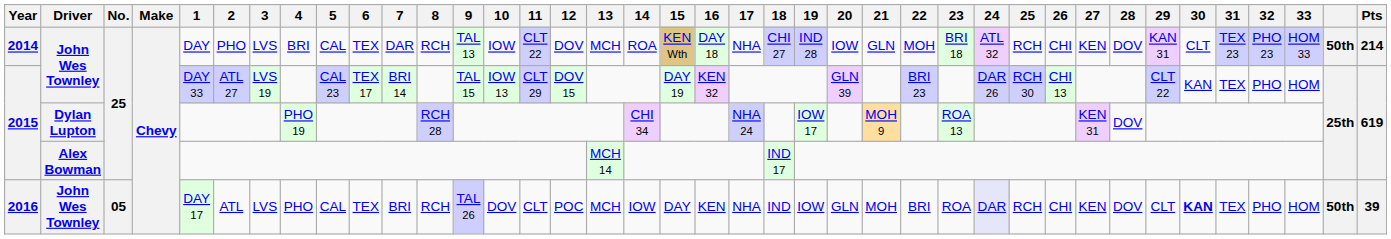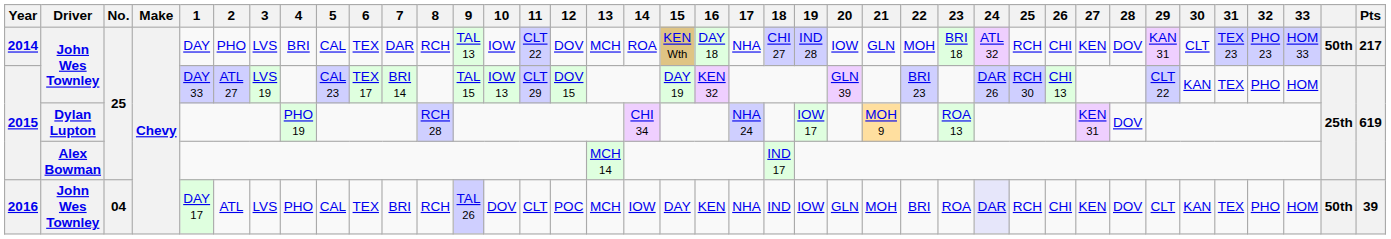 <table class="wikitable" style="text-align:center; font-size:75%">
 <tr>
 <th>Year</th>
 <th>Driver</th>
 <th>No.</th>
 <th>Make</th>
 <th>1</th>
 <th>2</th>
 <th>3</th>
 <th>4</th>
 <th>5</th>
 <th>6</th>
 <th>7</th>
 <th>8</th>
 <th>9</th>
 <th>10</th>
 <th>11</th>
 <th>12</th>
 <th>13</th>
 <th>14</th>
 <th>15</th>
 <th>16</th>
 <th>17</th>
 <th>18</th>
 <th>19</th>
 <th>20</th>
 <th>21</th>
 <th>22</th>
 <th>23</th>
 <th>24</th>
 <th>25</th>
 <th>26</th>
 <th>27</th>
 <th>28</th>
 <th>29</th>
 <th>30</th>
 <th>31</th>
 <th>32</th>
 <th>33</th>
 <th></th>
 <th>Pts</th>
 </tr>
 <tr>
 <th><a href='#'>2014</a></th>
 <th rowspan=2><a href='#'>John Wes Townley</a></th>
 <th rowspan=4>25</th>
 <th rowspan=5><a href='#'>Chevy</a></th>
 <td><a href='#'>DAY</a></td>
 <td><a href='#'>PHO</a></td>
 <td><a href='#'>LVS</a></td>
 <td><a href='#'>BRI</a></td>
 <td><a href='#'>CAL</a></td>
 <td><a href='#'>TEX</a></td>
 <td><a href='#'>DAR</a></td>
 <td><a href='#'>RCH</a></td>
 <td style="background:#DFFFDF;"><a href='#'>TAL</a><br><small>13</small></td>
 <td><a href='#'>IOW</a></td>
 <td style="background:#CFCFFF;"><a href='#'>CLT</a><br><small>22</small></td>
 <td><a href='#'>DOV</a></td>
 <td><a href='#'>MCH</a></td>
 <td><a href='#'>ROA</a></td>
 <td style="background:#DFC484;"><a href='#'>KEN</a><br><small>Wth</small></td>
 <td style="background:#DFFFDF;"><a href='#'>DAY</a><br><small>18</small></td>
 <td><a href='#'>NHA</a></td>
 <td style="background:#CFCFFF;"><a href='#'>CHI</a><br><small>27</small></td>
 <td style="background:#CFCFFF;"><a href='#'>IND</a><br><small>28</small></td>
 <td><a href='#'>IOW</a></td>
 <td><a href='#'>GLN</a></td>
 <td><a href='#'>MOH</a></td>
 <td style="background:#DFFFDF;"><a href='#'>BRI</a><br><small>18</small></td>
 <td style="background:#EFCFFF;"><a href='#'>ATL</a><br><small>32</small></td>
 <td><a href='#'>RCH</a></td>
 <td><a href='#'>CHI</a></td>
 <td><a href='#'>KEN</a></td>
 <td><a href='#'>DOV</a></td>
 <td style="background:#EFCFFF;"><a href='#'>KAN</a><br><small>31</small></td>
 <td><a href='#'>CLT</a></td>
 <td style="background:#CFCFFF;"><a href='#'>TEX</a><br><small>23</small></td>
 <td style="background:#CFCFFF;"><a href='#'>PHO</a><br><small>23</small></td>
 <td style="background:#CFCFFF;"><a href='#'>HOM</a><br><small>33</small></td>
 <th>50th</th>
-<th>214</th>
+<th>217</th>
 </tr>
 <tr>
 <th rowspan=3><a href='#'>2015</a></th>
 <td style="background:#CFCFFF;"><a href='#'>DAY</a><br><small>33</small></td>
 <td style="background:#CFCFFF;"><a href='#'>ATL</a><br><small>27</small></td>
 <td style="background:#DFFFDF;"><a href='#'>LVS</a><br><small>19</small></td>
 <td></td>
 <td style="background:#CFCFFF;"><a href='#'>CAL</a><br><small>23</small></td>
 <td style="background:#DFFFDF;"><a href='#'>TEX</a><br><small>17</small></td>
 <td style="background:#DFFFDF;"><a href='#'>BRI</a><br><small>14</small></td>
 <td></td>
 <td style="background:#DFFFDF;"><a href='#'>TAL</a><br><small>15</small></td>
 <td style="background:#DFFFDF;"><a href='#'>IOW</a><br><small>13</small></td>
 <td style="background:#CFCFFF;"><a href='#'>CLT</a><br><small>29</small></td>
 <td style="background:#DFFFDF;"><a href='#'>DOV</a><br><small>15</small></td>
 <td colspan=2></td>
 <td style="background:#DFFFDF;"><a href='#'>DAY</a><br><small>19</small></td>
 <td style="background:#EFCFFF;"><a href='#'>KEN</a><br><small>32</small></td>
 <td colspan=3></td>
 <td style="background:#EFCFFF;"><a href='#'>GLN</a><br><small>39</small></td>
 <td></td>
 <td style="background:#CFCFFF;"><a href='#'>BRI</a><br><small>23</small></td>
 <td></td>
 <td style="background:#CFCFFF;"><a href='#'>DAR</a><br><small>26</small></td>
 <td style="background:#CFCFFF;"><a href='#'>RCH</a><br><small>30</small></td>
 <td style="background:#DFFFDF;"><a href='#'>CHI</a><br><small>13</small></td>
 <td colspan=2></td>
 <td style="background:#CFCFFF;"><a href='#'>CLT</a><br><small>22</small></td>
 <td><a href='#'>KAN</a></td>
 <td><a href='#'>TEX</a></td>
 <td><a href='#'>PHO</a></td>
 <td><a href='#'>HOM</a></td>
 <th rowspan=3>25th</th>
 <th rowspan=3>619</th>
 </tr>
 <tr>
 <th><a href='#'>Dylan Lupton</a></th>
 <td colspan=3></td>
 <td style="background:#DFFFDF;"><a href='#'>PHO</a><br><small>19</small></td>
 <td colspan=3></td>
 <td style="background:#CFCFFF;"><a href='#'>RCH</a><br><small>28</small></td>
 <td colspan=5></td>
 <td style="background:#EFCFFF;"><a href='#'>CHI</a><br><small>34</small></td>
 <td colspan=2></td>
 <td style="background:#CFCFFF;"><a href='#'>NHA</a><br><small>24</small></td>
 <td></td>
 <td style="background:#DFFFDF;"><a href='#'>IOW</a><br><small>17</small></td>
 <td></td>
 <td style="background:#FFDF9F;"><a href='#'>MOH</a><br><small>9</small></td>
 <td></td>
 <td style="background:#DFFFDF;"><a href='#'>ROA</a><br><small>13</small></td>
 <td colspan=3></td>
 <td style="background:#EFCFFF;"><a href='#'>KEN</a><br><small>31</small></td>
 <td><a href='#'>DOV</a></td>
 <td colspan=5></td>
 </tr>
 <tr>
 <th><a href='#'>Alex Bowman</a></th>
 <td colspan=12></td>
 <td style="background:#DFFFDF;"><a href='#'>MCH</a><br><small>14</small></td>
 <td colspan=4></td>
 <td style="background:#DFFFDF;"><a href='#'>IND</a><br><small>17</small></td>
 <td colspan=15></td>
 </tr>
 <tr>
 <th><a href='#'>2016</a></th>
 <th><a href='#'>John Wes Townley</a></th>
-<th>05</th>
+<th>04</th>
 <td style="background:#DFFFDF;"><a href='#'>DAY</a><br><small>17</small></td>
 <td><a href='#'>ATL</a></td>
 <td><a href='#'>LVS</a></td>
 <td><a href='#'>PHO</a></td>
 <td><a href='#'>CAL</a></td>
 <td><a href='#'>TEX</a></td>
 <td><a href='#'>BRI</a></td>
 <td><a href='#'>RCH</a></td>
 <td style="background:#CFCFFF;"><a href='#'>TAL</a><br><small>26</small></td>
 <td><a href='#'>DOV</a></td>
 <td><a href='#'>CLT</a></td>
 <td><a href='#'>POC</a></td>
 <td><a href='#'>MCH</a></td>
 <td><a href='#'>IOW</a></td>
 <td><a href='#'>DAY</a></td>
 <td><a href='#'>KEN</a></td>
 <td><a href='#'>NHA</a></td>
 <td><a href='#'>IND</a></td>
 <td><a href='#'>IOW</a></td>
 <td><a href='#'>GLN</a></td>
 <td><a href='#'>MOH</a></td>
 <td><a href='#'>BRI</a></td>
 <td><a href='#'>ROA</a></td>
 <td style="background: lavender;"><a href='#'>DAR</a></td>
 <td><a href='#'>RCH</a></td>
 <td><a href='#'>CHI</a></td>
 <td><a href='#'>KEN</a></td>
 <td><a href='#'>DOV</a></td>
 <td><a href='#'>CLT</a></td>
-<td><strong><a href='#'>KAN</a></strong></td>
+<td><a href='#'>KAN</a></td>
 <td><a href='#'>TEX</a></td>
 <td><a href='#'>PHO</a></td>
 <td><a href='#'>HOM</a></td>
 <th>50th</th>
 <th>39</th>
 </tr>
 </table>
